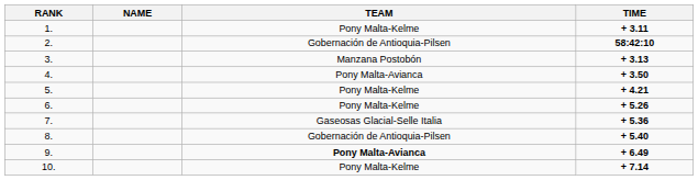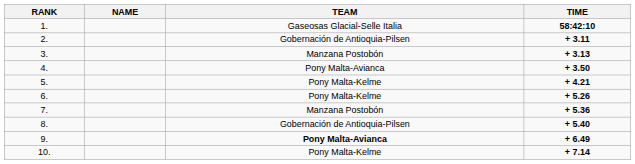 <table class=wikitable style="font-size:90%" width="80%">
 <tr>
 <th>RANK</th>
 <th>NAME</th>
 <th>TEAM</th>
 <th>TIME</th>
 </tr>
 <tr>
 <td align="center">1.</td>
 <td></td>
-<td align="center">Pony Malta-Kelme</td>
-<td align="center"><strong>+ 3.11</strong></td>
+<td align="center">Gaseosas Glacial-Selle Italia</td>
+<td align="center"><strong>58:42:10</strong></td>
 </tr>
 <tr>
 <td align="center">2.</td>
 <td></td>
 <td align="center">Gobernación de Antioquia-Pilsen</td>
-<td align="center"><strong>58:42:10</strong></td>
+<td align="center"><strong>+ 3.11</strong></td>
 </tr>
 <tr>
 <td align="center">3.</td>
 <td></td>
 <td align="center">Manzana Postobón</td>
 <td align="center"><strong>+ 3.13</strong></td>
 </tr>
 <tr>
 <td align="center">4.</td>
 <td></td>
 <td align="center">Pony Malta-Avianca</td>
 <td align="center"><strong>+ 3.50</strong></td>
 </tr>
 <tr>
 <td align="center">5.</td>
 <td></td>
 <td align="center">Pony Malta-Kelme</td>
 <td align="center"><strong>+ 4.21</strong></td>
 </tr>
 <tr>
 <td align="center">6.</td>
 <td></td>
 <td align="center">Pony Malta-Kelme</td>
 <td align="center"><strong>+ 5.26</strong></td>
 </tr>
 <tr>
 <td align="center">7.</td>
 <td></td>
-<td align="center">Gaseosas Glacial-Selle Italia</td>
+<td align="center">Manzana Postobón</td>
 <td align="center"><strong>+ 5.36</strong></td>
 </tr>
 <tr>
 <td align="center">8.</td>
 <td></td>
 <td align="center">Gobernación de Antioquia-Pilsen</td>
 <td align="center"><strong>+ 5.40</strong></td>
 </tr>
 <tr>
 <td align="center">9.</td>
 <td></td>
 <td align="center"><strong>Pony Malta-Avianca</strong></td>
 <td align="center"><strong>+ 6.49</strong></td>
 </tr>
 <tr>
 <td align="center">10.</td>
 <td></td>
 <td align="center">Pony Malta-Kelme</td>
 <td align="center"><strong>+ 7.14</strong></td>
 </tr>
 </table>
